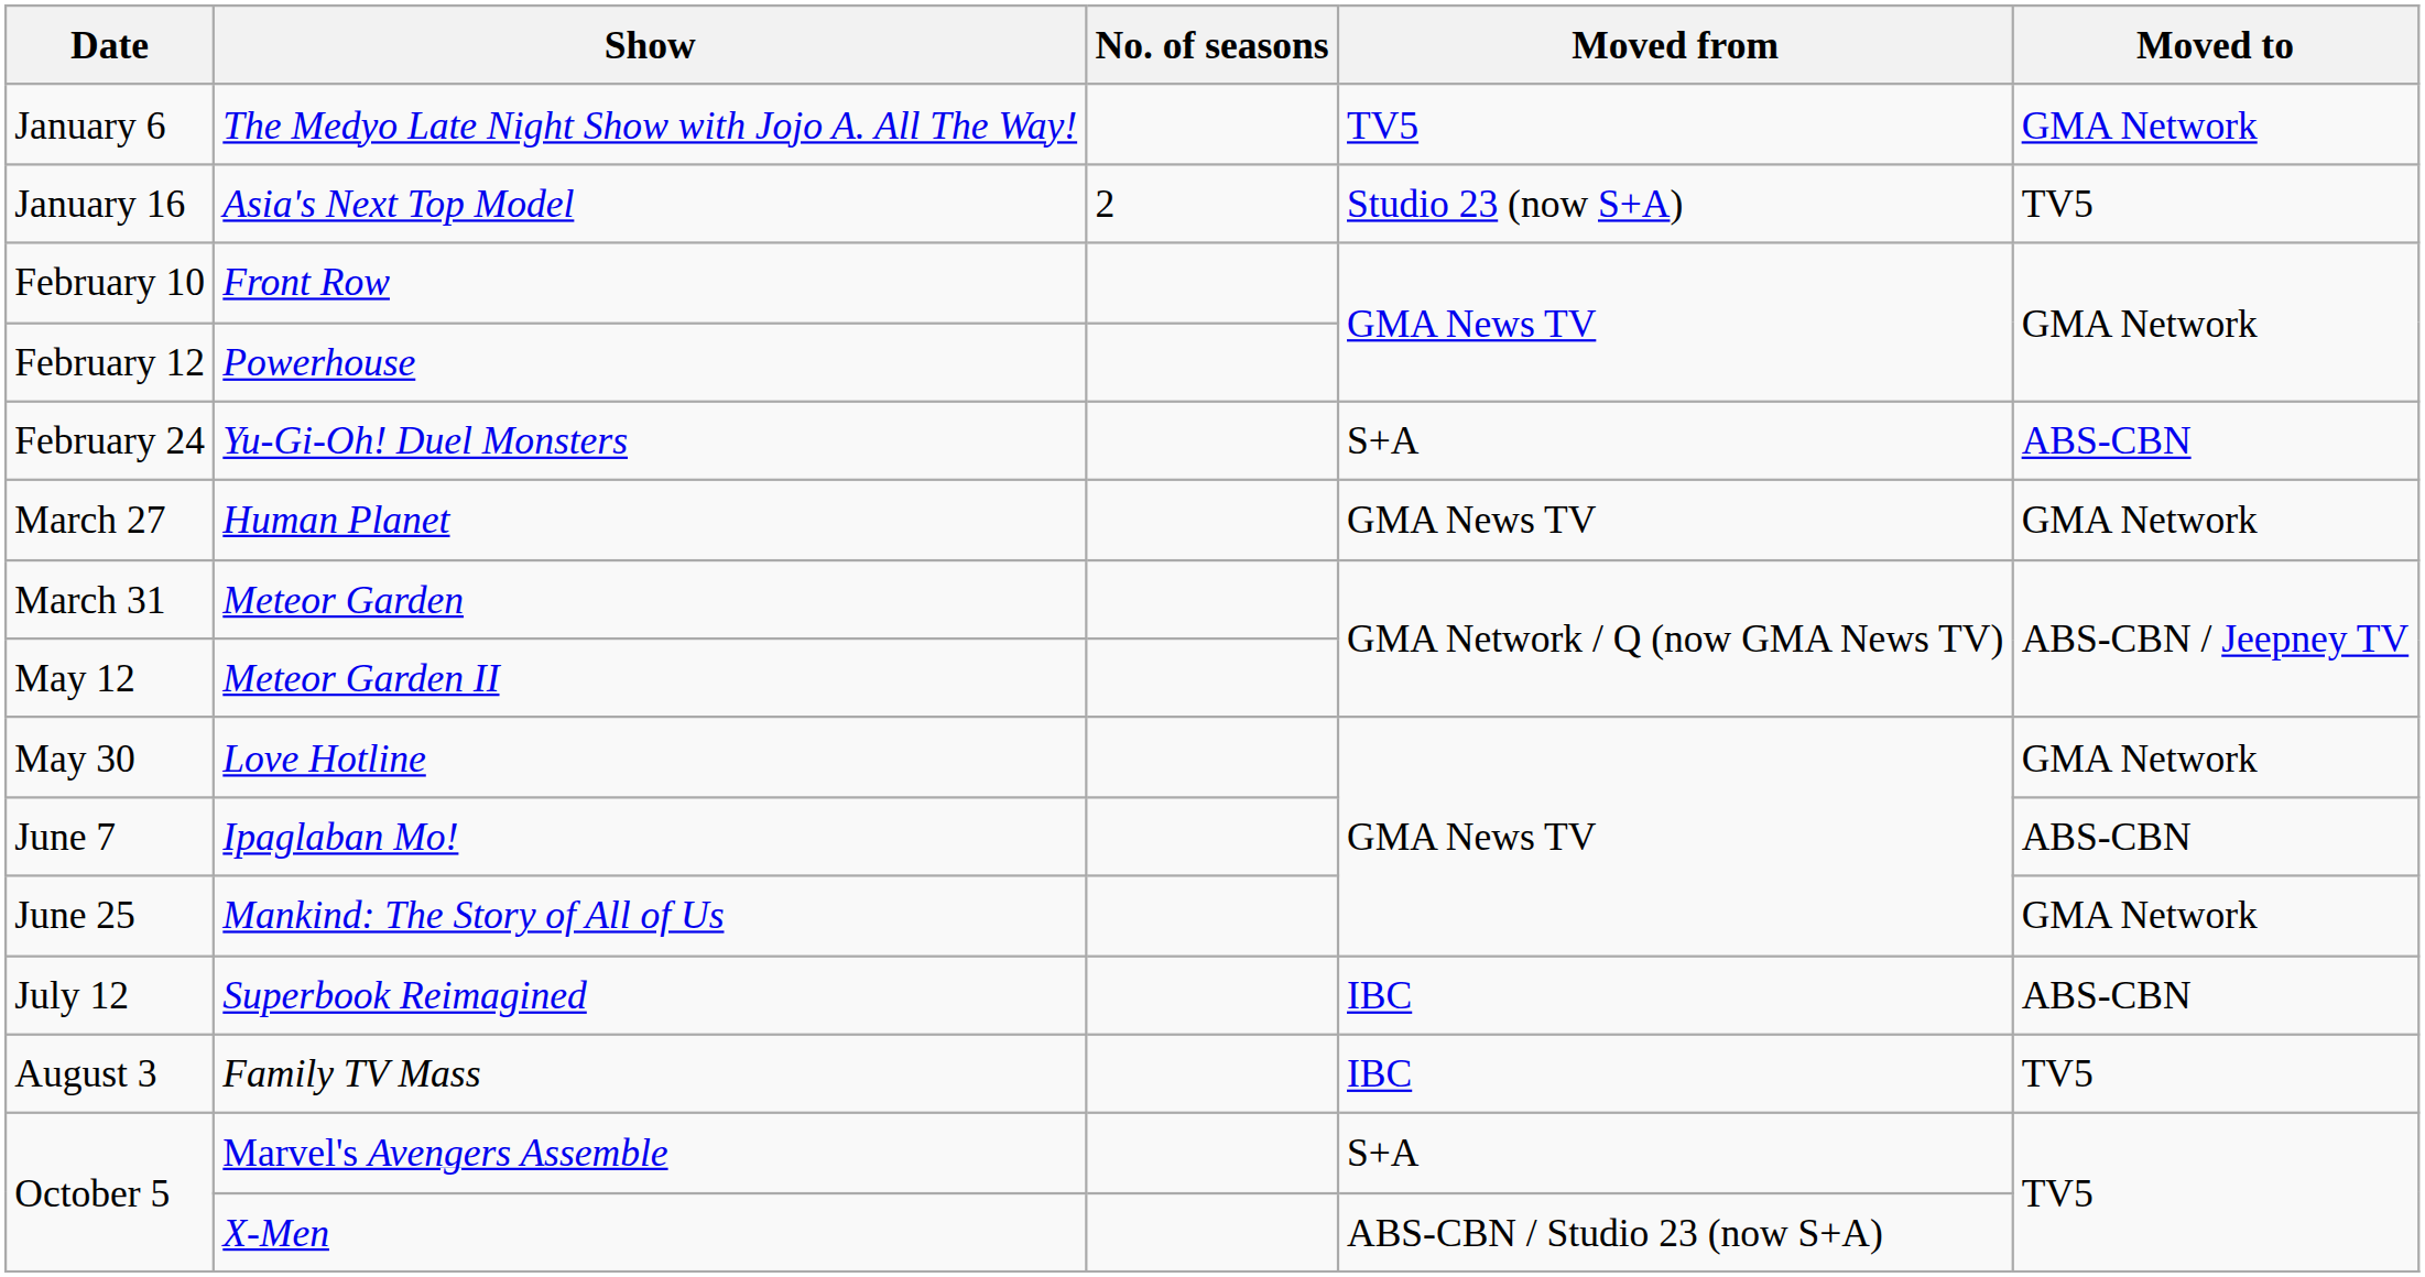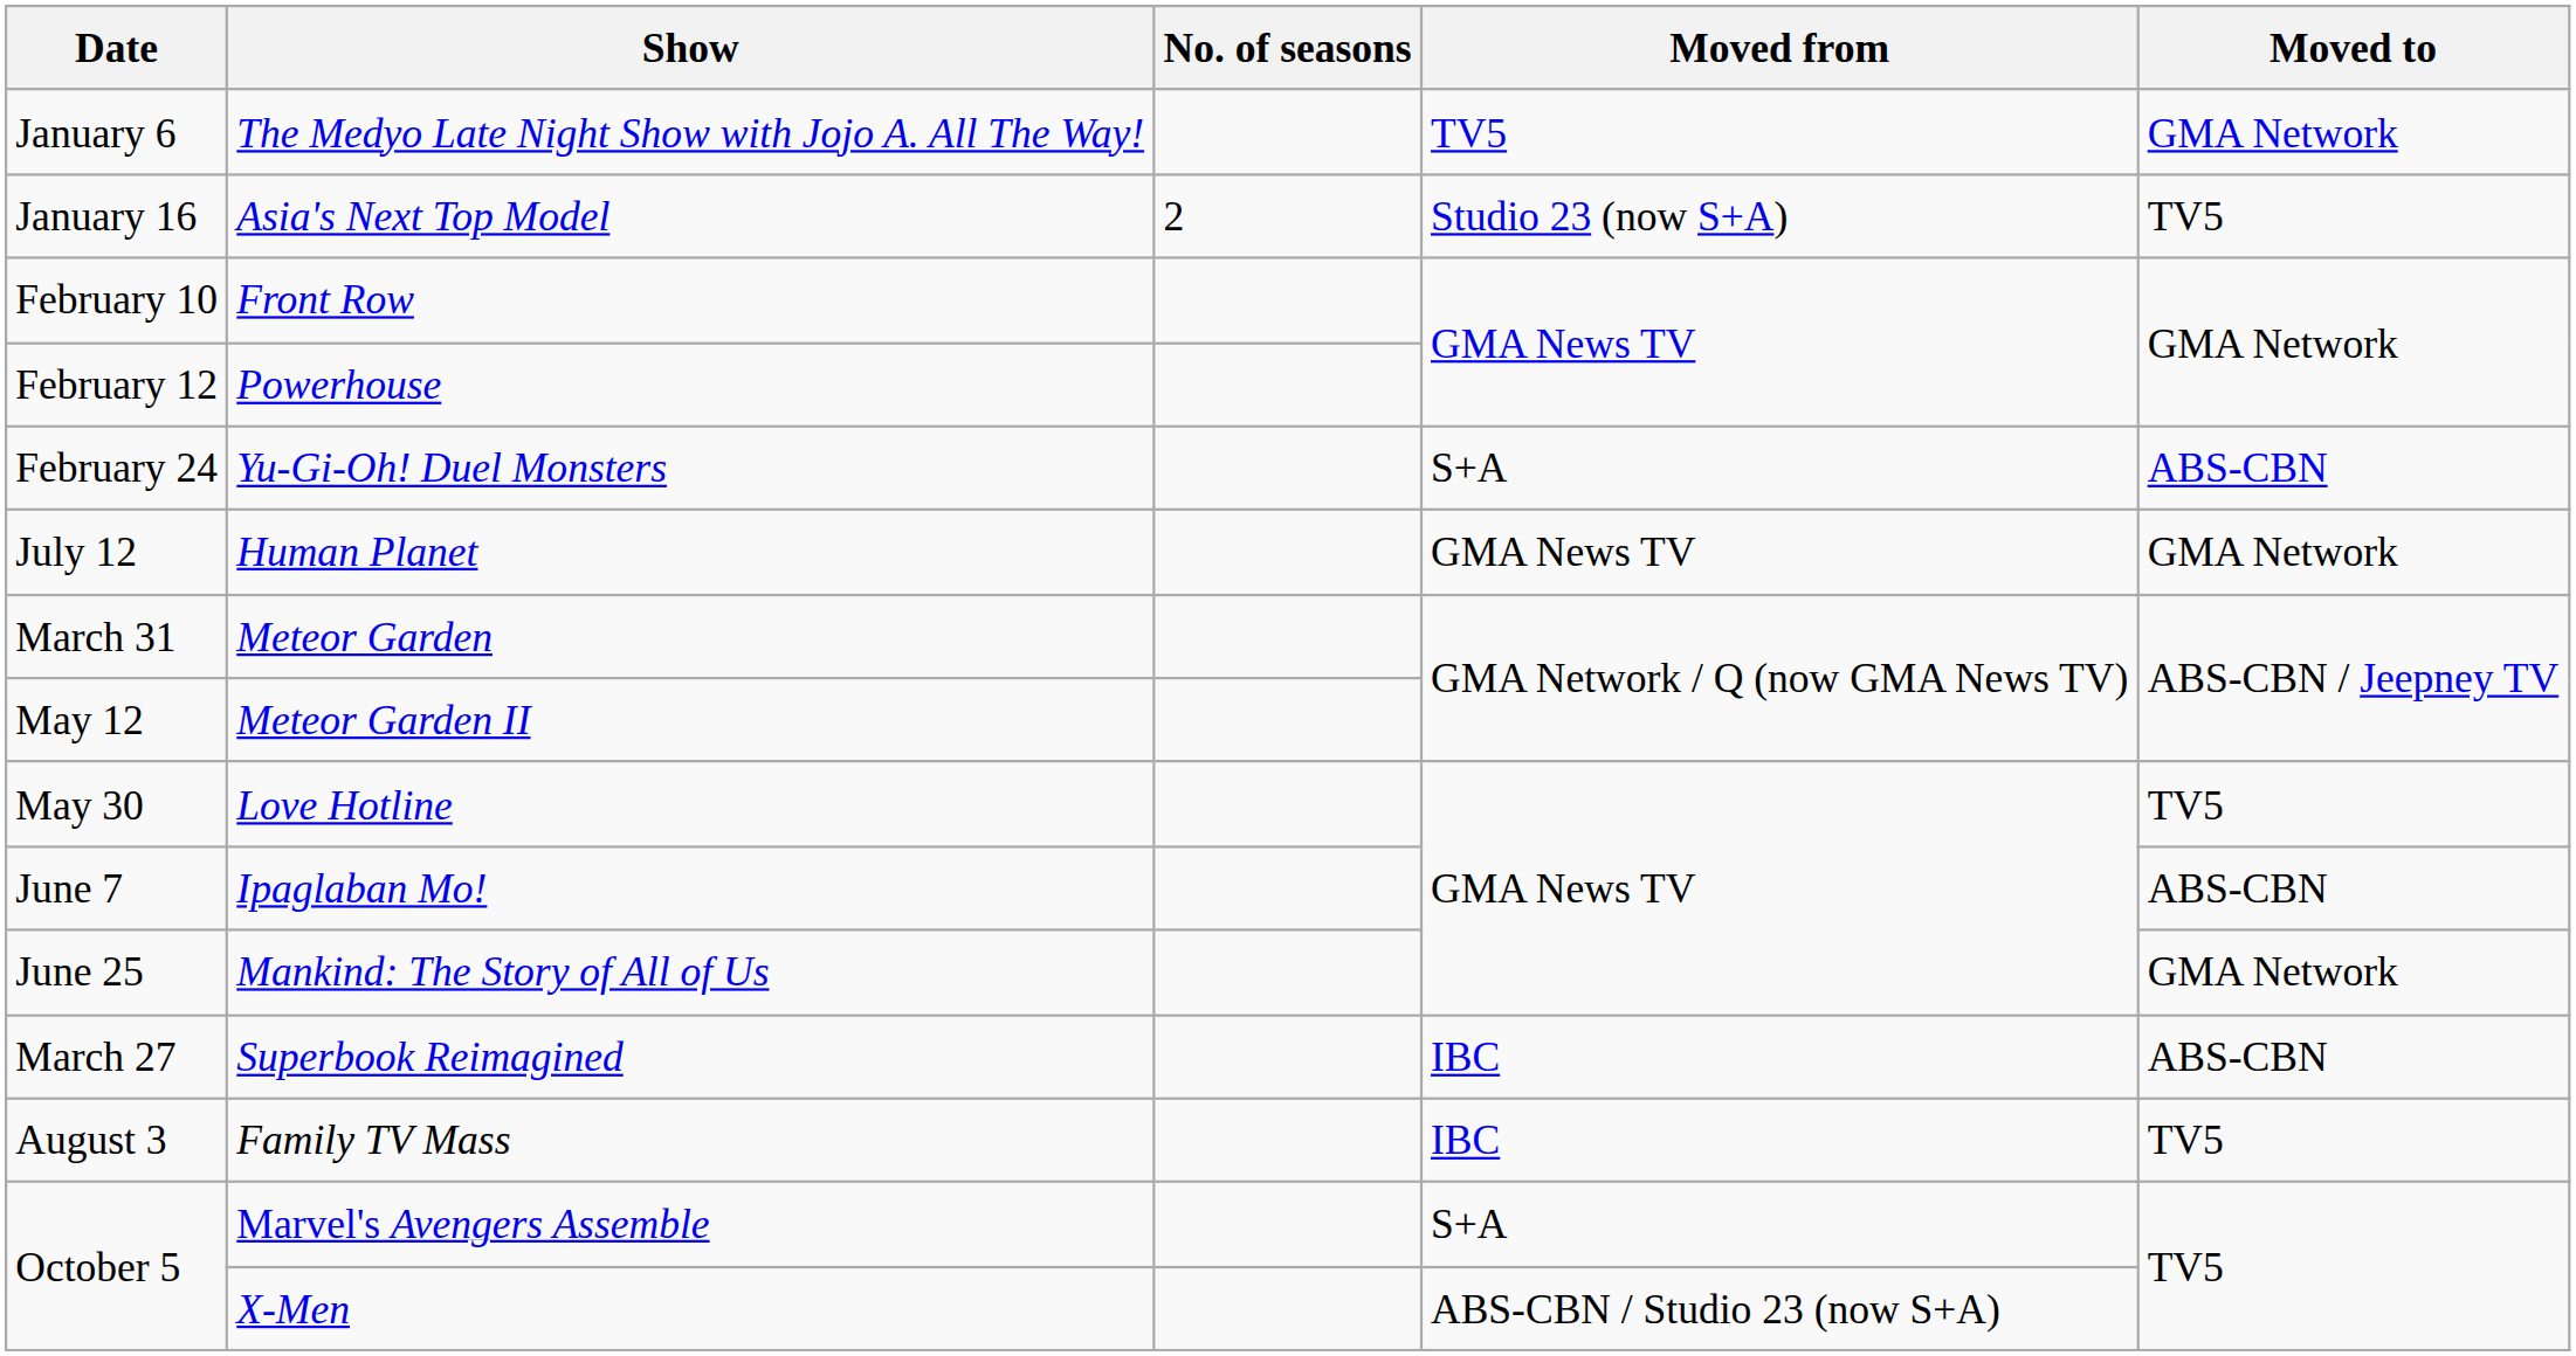 <table class="wikitable" style="text-align:left; line-height:25px; width:auto;">
 <tr>
 <th>Date</th>
 <th>Show</th>
 <th>No. of seasons</th>
 <th>Moved from</th>
 <th>Moved to</th>
 </tr>
 <tr>
 <td>January 6</td>
 <td><em><a href='#'>The Medyo Late Night Show with Jojo A. All The Way!</a></em></td>
 <td></td>
 <td><a href='#'>TV5</a></td>
 <td><a href='#'>GMA Network</a></td>
 </tr>
 <tr>
 <td>January 16</td>
 <td><em><a href='#'>Asia's Next Top Model</a></em></td>
 <td>2</td>
 <td><a href='#'>Studio 23</a> (now <a href='#'>S+A</a>)</td>
 <td>TV5</td>
 </tr>
 <tr>
 <td>February 10</td>
 <td><em><a href='#'>Front Row</a></em></td>
 <td></td>
 <td rowspan="2"><a href='#'>GMA News TV</a></td>
 <td rowspan="2">GMA Network</td>
 </tr>
 <tr>
 <td>February 12</td>
 <td><em><a href='#'>Powerhouse</a></em></td>
 <td></td>
 </tr>
 <tr>
 <td>February 24</td>
 <td><em><a href='#'>Yu-Gi-Oh! Duel Monsters</a></em></td>
 <td></td>
 <td>S+A</td>
 <td><a href='#'>ABS-CBN</a></td>
 </tr>
 <tr>
-<td>March 27</td>
+<td>July 12</td>
 <td><em><a href='#'>Human Planet</a></em></td>
 <td></td>
 <td>GMA News TV</td>
 <td>GMA Network</td>
 </tr>
 <tr>
 <td>March 31</td>
 <td><em><a href='#'>Meteor Garden</a></em></td>
 <td></td>
 <td rowspan="2">GMA Network / Q (now GMA News TV)</td>
 <td rowspan="2">ABS-CBN / <a href='#'>Jeepney TV</a></td>
 </tr>
 <tr>
 <td>May 12</td>
 <td><em><a href='#'>Meteor Garden II</a></em></td>
 <td></td>
 </tr>
 <tr>
 <td>May 30</td>
 <td><em><a href='#'>Love Hotline</a></em></td>
 <td></td>
 <td rowspan="3">GMA News TV</td>
-<td>GMA Network</td>
+<td>TV5</td>
 </tr>
 <tr>
 <td>June 7</td>
 <td><em><a href='#'>Ipaglaban Mo!</a></em></td>
 <td></td>
 <td>ABS-CBN</td>
 </tr>
 <tr>
 <td>June 25</td>
 <td><em><a href='#'>Mankind: The Story of All of Us</a></em></td>
 <td></td>
 <td>GMA Network</td>
 </tr>
 <tr>
-<td>July 12</td>
+<td>March 27</td>
 <td><em><a href='#'>Superbook Reimagined</a></em></td>
 <td></td>
 <td><a href='#'>IBC</a></td>
 <td>ABS-CBN</td>
 </tr>
 <tr>
 <td>August 3</td>
 <td><em>Family TV Mass</em></td>
 <td></td>
 <td><a href='#'>IBC</a></td>
 <td>TV5</td>
 </tr>
 <tr>
 <td rowspan="2">October 5</td>
 <td><a href='#'>Marvel's <em>Avengers Assemble</em></a></td>
 <td></td>
 <td>S+A</td>
 <td rowspan="2">TV5</td>
 </tr>
 <tr>
 <td><em><a href='#'>X-Men</a></em></td>
 <td></td>
 <td>ABS-CBN / Studio 23 (now S+A)</td>
 </tr>
 <tr>
 </tr>
 </table>
